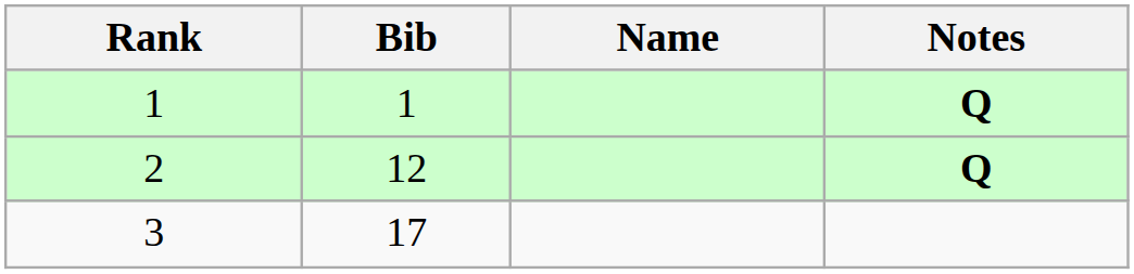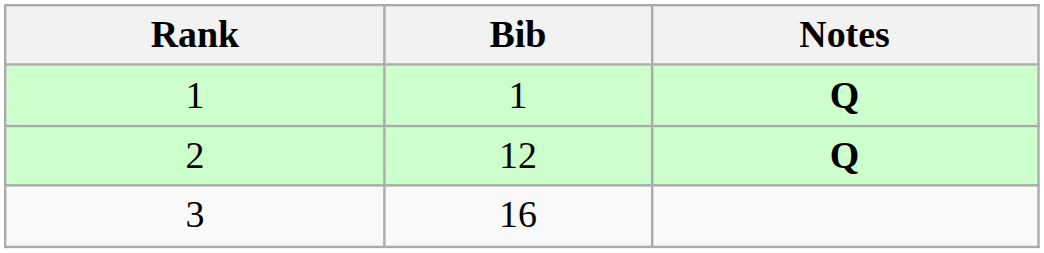 <table class="wikitable" style="text-align:center;" width=70%>
 <tr>
 <th>Rank</th>
 <th>Bib</th>
-<th>Name</th>
 <th>Notes</th>
 </tr>
 <tr bgcolor="#ccffcc">
 <td>1</td>
 <td>1</td>
-<td align=left></td>
 <td><strong>Q</strong></td>
 </tr>
 <tr bgcolor="#ccffcc">
 <td>2</td>
 <td>12</td>
-<td align=left></td>
 <td><strong>Q</strong></td>
 </tr>
 <tr>
 <td>3</td>
-<td>17</td>
-<td align=left></td>
+<td>16</td>
 <td></td>
 </tr>
 </table>
